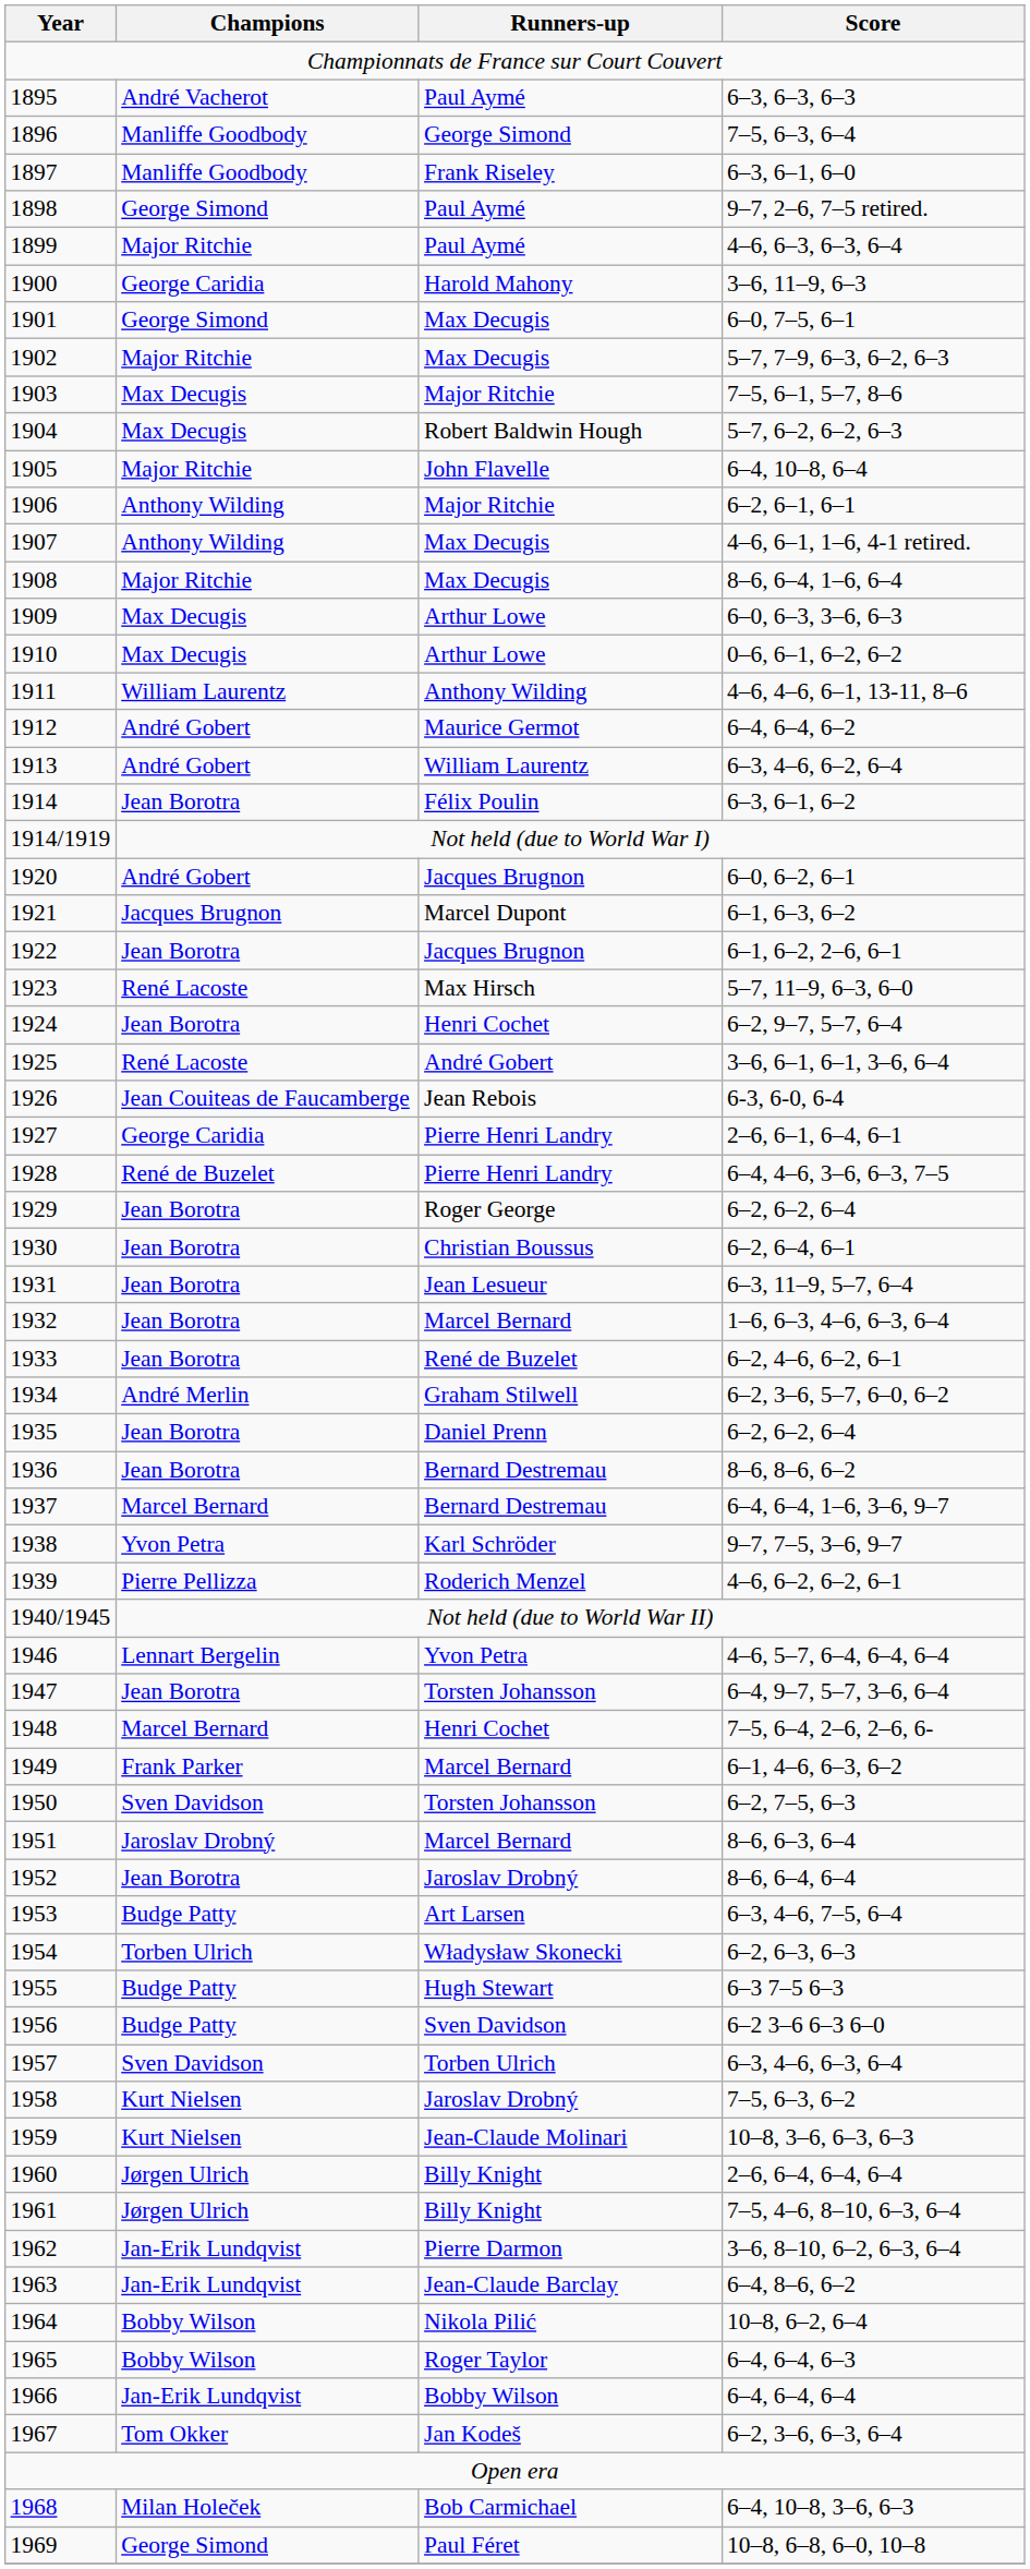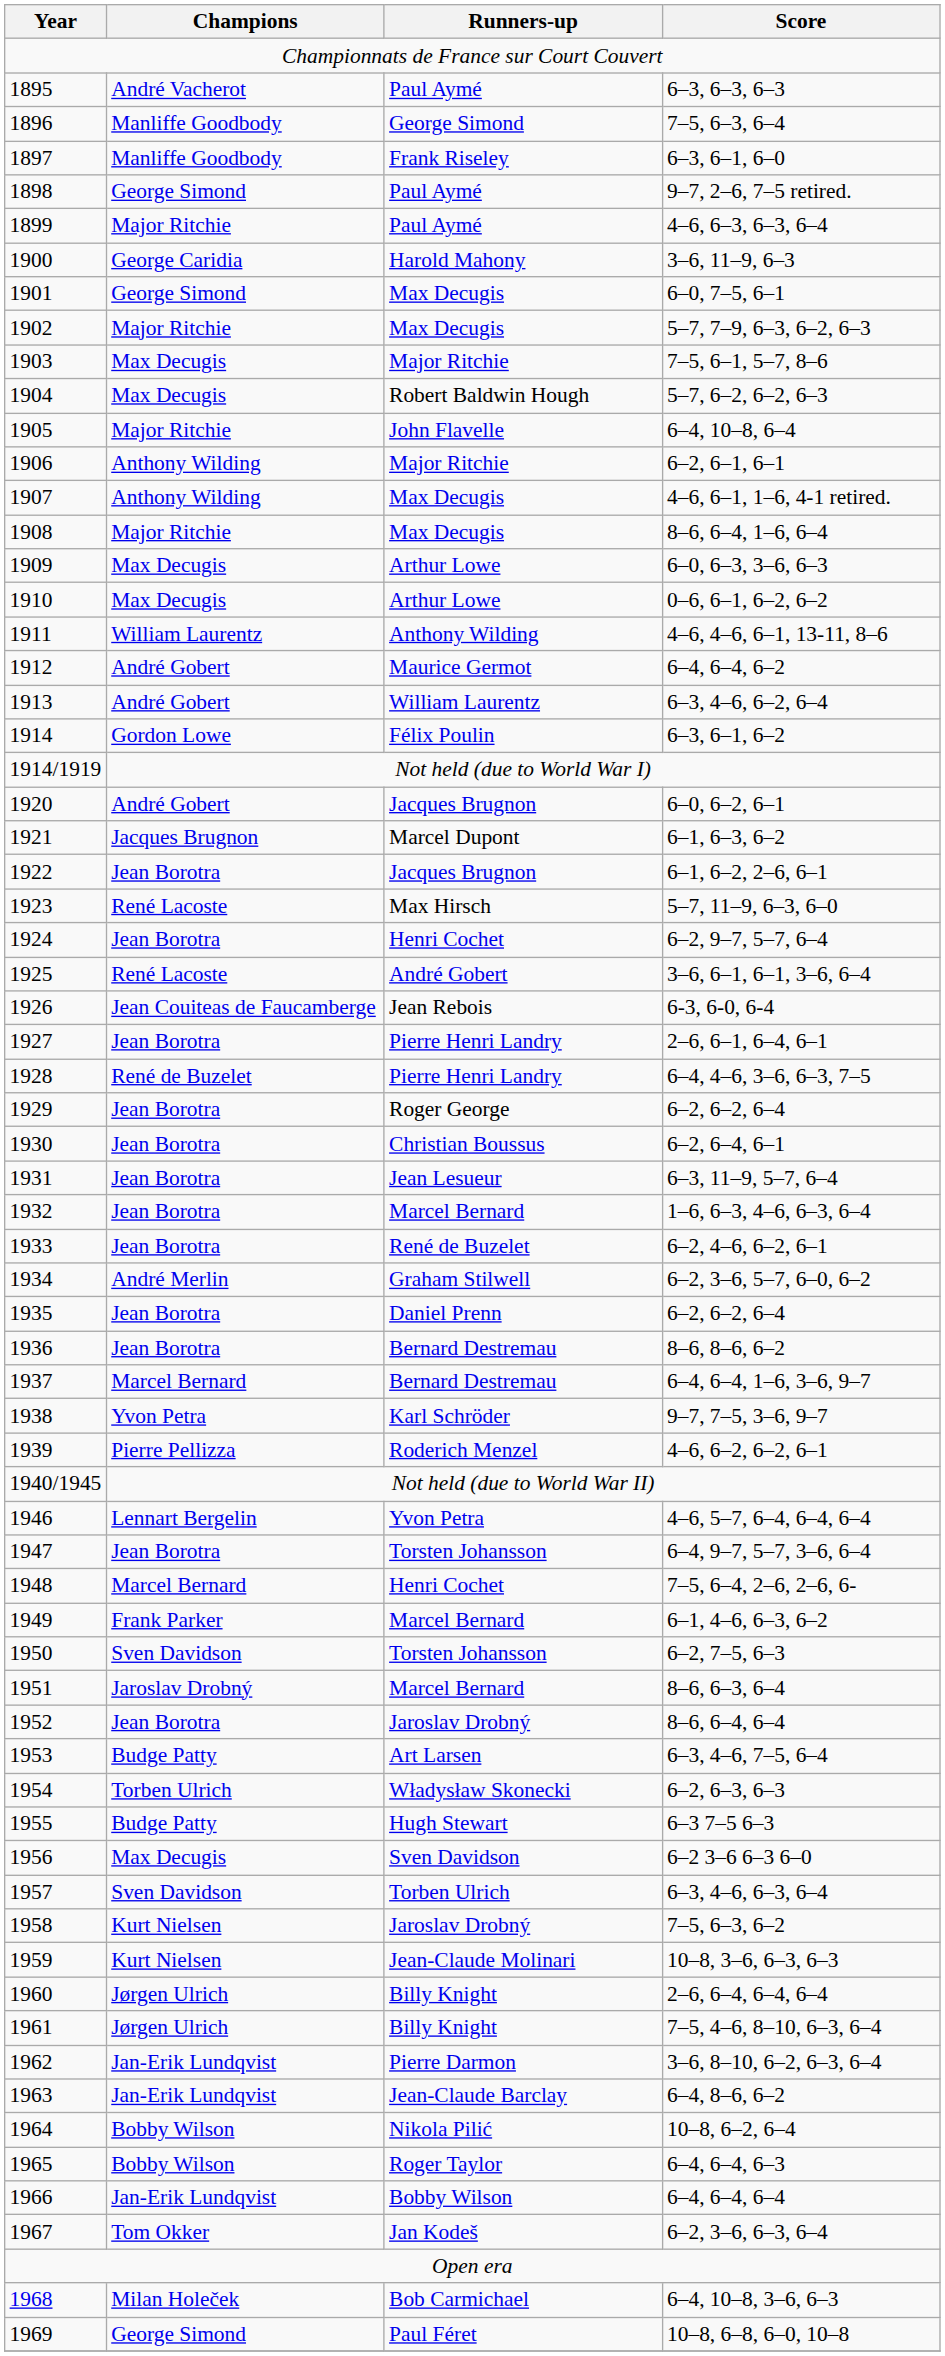 <table class="wikitable">
 <tr>
 <th style="width:55px;">Year</th>
 <th style="width:200px;">Champions</th>
 <th style="width:200px;">Runners-up</th>
 <th style="width:200px;">Score</th>
 </tr>
 <tr>
 <td colspan=4 align=center><em>Championnats de France sur Court Couvert</em></td>
 </tr>
 <tr>
 <td>1895 </td>
 <td> <a href='#'>André Vacherot</a></td>
 <td> <a href='#'>Paul Aymé</a></td>
 <td>6–3, 6–3, 6–3</td>
 </tr>
 <tr>
 <td>1896 </td>
 <td> <a href='#'>Manliffe Goodbody</a></td>
 <td> <a href='#'>George Simond</a></td>
 <td>7–5, 6–3, 6–4</td>
 </tr>
 <tr>
 <td>1897 </td>
 <td> <a href='#'>Manliffe Goodbody</a></td>
 <td> <a href='#'>Frank Riseley</a></td>
 <td>6–3, 6–1, 6–0</td>
 </tr>
 <tr>
 <td>1898 </td>
 <td> <a href='#'>George Simond</a></td>
 <td> <a href='#'>Paul Aymé</a></td>
 <td>9–7, 2–6, 7–5 retired.</td>
 </tr>
 <tr>
 <td>1899 </td>
 <td> <a href='#'>Major Ritchie</a></td>
 <td> <a href='#'>Paul Aymé</a></td>
 <td>4–6, 6–3, 6–3, 6–4</td>
 </tr>
 <tr>
 <td>1900</td>
 <td> <a href='#'>George Caridia</a></td>
 <td>  <a href='#'>Harold Mahony</a></td>
 <td>3–6, 11–9, 6–3</td>
 </tr>
 <tr>
 <td>1901 </td>
 <td> <a href='#'>George Simond</a></td>
 <td> <a href='#'>Max Decugis</a></td>
 <td>6–0, 7–5, 6–1</td>
 </tr>
 <tr>
 <td>1902</td>
 <td> <a href='#'>Major Ritchie</a></td>
 <td> <a href='#'>Max Decugis</a></td>
 <td>5–7, 7–9, 6–3, 6–2, 6–3</td>
 </tr>
 <tr>
 <td>1903</td>
 <td> <a href='#'>Max Decugis</a></td>
 <td> <a href='#'>Major Ritchie</a></td>
 <td>7–5, 6–1, 5–7, 8–6</td>
 </tr>
 <tr>
 <td>1904</td>
 <td> <a href='#'>Max Decugis</a></td>
 <td> Robert Baldwin Hough</td>
 <td>5–7, 6–2, 6–2, 6–3</td>
 </tr>
 <tr>
 <td>1905</td>
 <td> <a href='#'>Major Ritchie</a></td>
 <td> <a href='#'>John Flavelle</a></td>
 <td>6–4, 10–8, 6–4</td>
 </tr>
 <tr>
 <td>1906 </td>
 <td> <a href='#'>Anthony Wilding</a></td>
 <td> <a href='#'>Major Ritchie</a></td>
 <td>6–2, 6–1, 6–1</td>
 </tr>
 <tr>
 <td>1907 </td>
 <td> <a href='#'>Anthony Wilding</a></td>
 <td> <a href='#'>Max Decugis</a></td>
 <td>4–6, 6–1, 1–6, 4-1 retired.</td>
 </tr>
 <tr>
 <td>1908 </td>
 <td> <a href='#'>Major Ritchie</a></td>
 <td> <a href='#'>Max Decugis</a></td>
 <td>8–6, 6–4, 1–6, 6–4</td>
 </tr>
 <tr>
 <td>1909 </td>
 <td> <a href='#'>Max Decugis</a></td>
 <td> <a href='#'>Arthur Lowe</a></td>
 <td>6–0, 6–3, 3–6, 6–3</td>
 </tr>
 <tr>
 <td>1910</td>
 <td> <a href='#'>Max Decugis</a></td>
 <td> <a href='#'>Arthur Lowe</a></td>
 <td>0–6, 6–1, 6–2, 6–2</td>
 </tr>
 <tr>
 <td>1911 </td>
 <td> <a href='#'>William Laurentz</a></td>
 <td> <a href='#'>Anthony Wilding</a></td>
 <td>4–6, 4–6, 6–1, 13-11, 8–6</td>
 </tr>
 <tr>
 <td>1912</td>
 <td> <a href='#'>André Gobert</a></td>
 <td> <a href='#'>Maurice Germot</a></td>
 <td>6–4, 6–4, 6–2</td>
 </tr>
 <tr>
 <td>1913</td>
 <td> <a href='#'>André Gobert</a></td>
 <td> <a href='#'>William Laurentz</a></td>
 <td>6–3, 4–6, 6–2, 6–4</td>
 </tr>
 <tr>
 <td>1914</td>
-<td> <a href='#'>Jean Borotra</a></td>
+<td> <a href='#'>Gordon Lowe</a></td>
 <td> <a href='#'>Félix Poulin</a></td>
 <td>6–3, 6–1, 6–2</td>
 </tr>
 <tr>
 <td>1914/1919</td>
 <td colspan=4 align=center><em>Not held (due to World War I)</em></td>
 </tr>
 <tr>
 <td>1920</td>
 <td> <a href='#'>André Gobert</a></td>
 <td> <a href='#'>Jacques Brugnon</a></td>
 <td>6–0, 6–2, 6–1</td>
 </tr>
 <tr>
 <td>1921</td>
 <td> <a href='#'>Jacques Brugnon</a></td>
 <td> Marcel Dupont</td>
 <td>6–1, 6–3, 6–2</td>
 </tr>
 <tr>
 <td>1922 </td>
 <td> <a href='#'>Jean Borotra</a></td>
 <td> <a href='#'>Jacques Brugnon</a></td>
 <td>6–1, 6–2, 2–6, 6–1</td>
 </tr>
 <tr>
 <td>1923 </td>
 <td> <a href='#'>René Lacoste</a></td>
 <td> Max Hirsch</td>
 <td>5–7, 11–9, 6–3, 6–0</td>
 </tr>
 <tr>
 <td>1924 </td>
 <td> <a href='#'>Jean Borotra</a></td>
 <td> <a href='#'>Henri Cochet</a></td>
 <td>6–2, 9–7, 5–7, 6–4</td>
 </tr>
 <tr>
 <td>1925 </td>
 <td> <a href='#'>René Lacoste</a></td>
 <td> <a href='#'>André Gobert</a></td>
 <td>3–6, 6–1, 6–1, 3–6, 6–4</td>
 </tr>
 <tr>
 <td>1926</td>
 <td> <a href='#'>Jean Couiteas de Faucamberge</a></td>
 <td> Jean Rebois</td>
 <td>6-3, 6-0, 6-4</td>
 </tr>
 <tr>
 <td>1927</td>
-<td> <a href='#'>George Caridia</a></td>
+<td> <a href='#'>Jean Borotra</a></td>
 <td> <a href='#'>Pierre Henri Landry</a></td>
 <td>2–6, 6–1, 6–4, 6–1</td>
 </tr>
 <tr>
 <td>1928</td>
 <td> <a href='#'>René de Buzelet</a></td>
 <td> <a href='#'>Pierre Henri Landry</a></td>
 <td>6–4, 4–6, 3–6, 6–3, 7–5</td>
 </tr>
 <tr>
 <td>1929</td>
 <td> <a href='#'>Jean Borotra</a></td>
 <td>  Roger George</td>
 <td>6–2, 6–2, 6–4</td>
 </tr>
 <tr>
 <td>1930</td>
 <td> <a href='#'>Jean Borotra</a></td>
 <td> <a href='#'>Christian Boussus</a></td>
 <td>6–2, 6–4, 6–1</td>
 </tr>
 <tr>
 <td>1931</td>
 <td> <a href='#'>Jean Borotra</a></td>
 <td> <a href='#'>Jean Lesueur</a></td>
 <td>6–3, 11–9, 5–7, 6–4</td>
 </tr>
 <tr>
 <td>1932</td>
 <td> <a href='#'>Jean Borotra</a></td>
 <td> <a href='#'>Marcel Bernard</a></td>
 <td>1–6, 6–3, 4–6, 6–3, 6–4</td>
 </tr>
 <tr>
 <td>1933</td>
 <td> <a href='#'>Jean Borotra</a></td>
 <td> <a href='#'>René de Buzelet</a></td>
 <td>6–2, 4–6, 6–2, 6–1</td>
 </tr>
 <tr>
 <td>1934</td>
 <td> <a href='#'>André Merlin</a></td>
 <td> <a href='#'>Graham Stilwell</a></td>
 <td>6–2, 3–6, 5–7, 6–0, 6–2</td>
 </tr>
 <tr>
 <td>1935</td>
 <td> <a href='#'>Jean Borotra</a></td>
 <td> <a href='#'>Daniel Prenn</a></td>
 <td>6–2, 6–2, 6–4</td>
 </tr>
 <tr>
 <td>1936 </td>
 <td> <a href='#'>Jean Borotra</a></td>
 <td> <a href='#'>Bernard Destremau</a></td>
 <td>8–6, 8–6, 6–2</td>
 </tr>
 <tr>
 <td>1937 </td>
 <td> <a href='#'>Marcel Bernard</a></td>
 <td> <a href='#'>Bernard Destremau</a></td>
 <td>6–4, 6–4, 1–6, 3–6, 9–7</td>
 </tr>
 <tr>
 <td>1938</td>
 <td> <a href='#'>Yvon Petra</a></td>
 <td> <a href='#'>Karl Schröder</a></td>
 <td>9–7, 7–5, 3–6, 9–7</td>
 </tr>
 <tr>
 <td>1939</td>
 <td> <a href='#'>Pierre Pellizza</a></td>
 <td> <a href='#'>Roderich Menzel</a></td>
 <td>4–6, 6–2, 6–2, 6–1</td>
 </tr>
 <tr>
 <td>1940/1945</td>
 <td colspan=4 align=center><em>Not held (due to World War II)</em></td>
 </tr>
 <tr>
 <td>1946</td>
 <td> <a href='#'>Lennart Bergelin</a></td>
 <td> <a href='#'>Yvon Petra</a></td>
 <td>4–6, 5–7, 6–4, 6–4, 6–4</td>
 </tr>
 <tr>
 <td>1947</td>
 <td> <a href='#'>Jean Borotra</a></td>
 <td> <a href='#'>Torsten Johansson</a></td>
 <td>6–4, 9–7, 5–7, 3–6, 6–4</td>
 </tr>
 <tr>
 <td>1948</td>
 <td> <a href='#'>Marcel Bernard</a></td>
 <td> <a href='#'>Henri Cochet</a></td>
 <td>7–5, 6–4, 2–6, 2–6, 6-</td>
 </tr>
 <tr>
 <td>1949</td>
 <td> <a href='#'>Frank Parker</a></td>
 <td> <a href='#'>Marcel Bernard</a></td>
 <td>6–1, 4–6, 6–3, 6–2</td>
 </tr>
 <tr>
 <td>1950</td>
 <td> <a href='#'>Sven Davidson</a></td>
 <td> <a href='#'>Torsten Johansson</a></td>
 <td>6–2, 7–5, 6–3</td>
 </tr>
 <tr>
 <td>1951</td>
 <td> <a href='#'>Jaroslav Drobný</a></td>
 <td> <a href='#'>Marcel Bernard</a></td>
 <td>8–6, 6–3, 6–4</td>
 </tr>
 <tr>
 <td>1952</td>
 <td> <a href='#'>Jean Borotra</a></td>
 <td> <a href='#'>Jaroslav Drobný</a></td>
 <td>8–6, 6–4, 6–4</td>
 </tr>
 <tr>
 <td>1953</td>
 <td> <a href='#'>Budge Patty</a></td>
 <td> <a href='#'>Art Larsen</a></td>
 <td>6–3, 4–6, 7–5, 6–4</td>
 </tr>
 <tr>
 <td>1954</td>
 <td> <a href='#'>Torben Ulrich</a></td>
 <td> <a href='#'>Władysław Skonecki</a></td>
 <td>6–2, 6–3, 6–3</td>
 </tr>
 <tr>
 <td>1955 </td>
 <td> <a href='#'>Budge Patty</a></td>
 <td> <a href='#'>Hugh Stewart</a></td>
 <td>6–3 7–5 6–3</td>
 </tr>
 <tr>
 <td>1956 </td>
-<td> <a href='#'>Budge Patty</a></td>
+<td> <a href='#'>Max Decugis</a></td>
 <td> <a href='#'>Sven Davidson</a></td>
 <td>6–2 3–6 6–3 6–0</td>
 </tr>
 <tr>
 <td>1957</td>
 <td> <a href='#'>Sven Davidson</a></td>
 <td> <a href='#'>Torben Ulrich</a></td>
 <td>6–3, 4–6, 6–3, 6–4</td>
 </tr>
 <tr>
 <td>1958</td>
 <td> <a href='#'>Kurt Nielsen</a></td>
 <td> <a href='#'>Jaroslav Drobný</a></td>
 <td>7–5, 6–3, 6–2</td>
 </tr>
 <tr>
 <td>1959</td>
 <td> <a href='#'>Kurt Nielsen</a></td>
 <td> <a href='#'>Jean-Claude Molinari</a></td>
 <td>10–8, 3–6, 6–3, 6–3</td>
 </tr>
 <tr>
 <td>1960</td>
 <td> <a href='#'>Jørgen Ulrich</a></td>
 <td> <a href='#'>Billy Knight</a></td>
 <td>2–6, 6–4, 6–4, 6–4</td>
 </tr>
 <tr>
 <td>1961</td>
 <td> <a href='#'>Jørgen Ulrich</a></td>
 <td> <a href='#'>Billy Knight</a></td>
 <td>7–5, 4–6, 8–10, 6–3, 6–4</td>
 </tr>
 <tr>
 <td>1962</td>
 <td> <a href='#'>Jan-Erik Lundqvist</a></td>
 <td> <a href='#'>Pierre Darmon</a></td>
 <td>3–6, 8–10, 6–2, 6–3, 6–4</td>
 </tr>
 <tr>
 <td>1963</td>
 <td> <a href='#'>Jan-Erik Lundqvist</a></td>
 <td> <a href='#'>Jean-Claude Barclay</a></td>
 <td>6–4, 8–6, 6–2</td>
 </tr>
 <tr>
 <td>1964</td>
 <td> <a href='#'>Bobby Wilson</a></td>
 <td> <a href='#'>Nikola Pilić</a></td>
 <td>10–8, 6–2, 6–4</td>
 </tr>
 <tr>
 <td>1965</td>
 <td> <a href='#'>Bobby Wilson</a></td>
 <td> <a href='#'>Roger Taylor</a></td>
 <td>6–4, 6–4, 6–3</td>
 </tr>
 <tr>
 <td>1966</td>
 <td> <a href='#'>Jan-Erik Lundqvist</a></td>
 <td> <a href='#'>Bobby Wilson</a></td>
 <td>6–4, 6–4, 6–4</td>
 </tr>
 <tr>
 <td>1967</td>
 <td> <a href='#'>Tom Okker</a></td>
 <td> <a href='#'>Jan Kodeš</a></td>
 <td>6–2, 3–6, 6–3, 6–4</td>
 </tr>
 <tr>
 <td colspan=4 align=center><em>Open era </em></td>
 </tr>
 <tr>
 <td><a href='#'>1968</a></td>
 <td> <a href='#'>Milan Holeček</a></td>
 <td> <a href='#'>Bob Carmichael</a></td>
 <td>6–4, 10–8, 3–6, 6–3</td>
 </tr>
 <tr>
 <td>1969 </td>
 <td> <a href='#'>George Simond</a></td>
 <td> <a href='#'>Paul Féret</a></td>
 <td>10–8, 6–8, 6–0, 10–8</td>
 </tr>
 <tr>
 </tr>
 </table>
